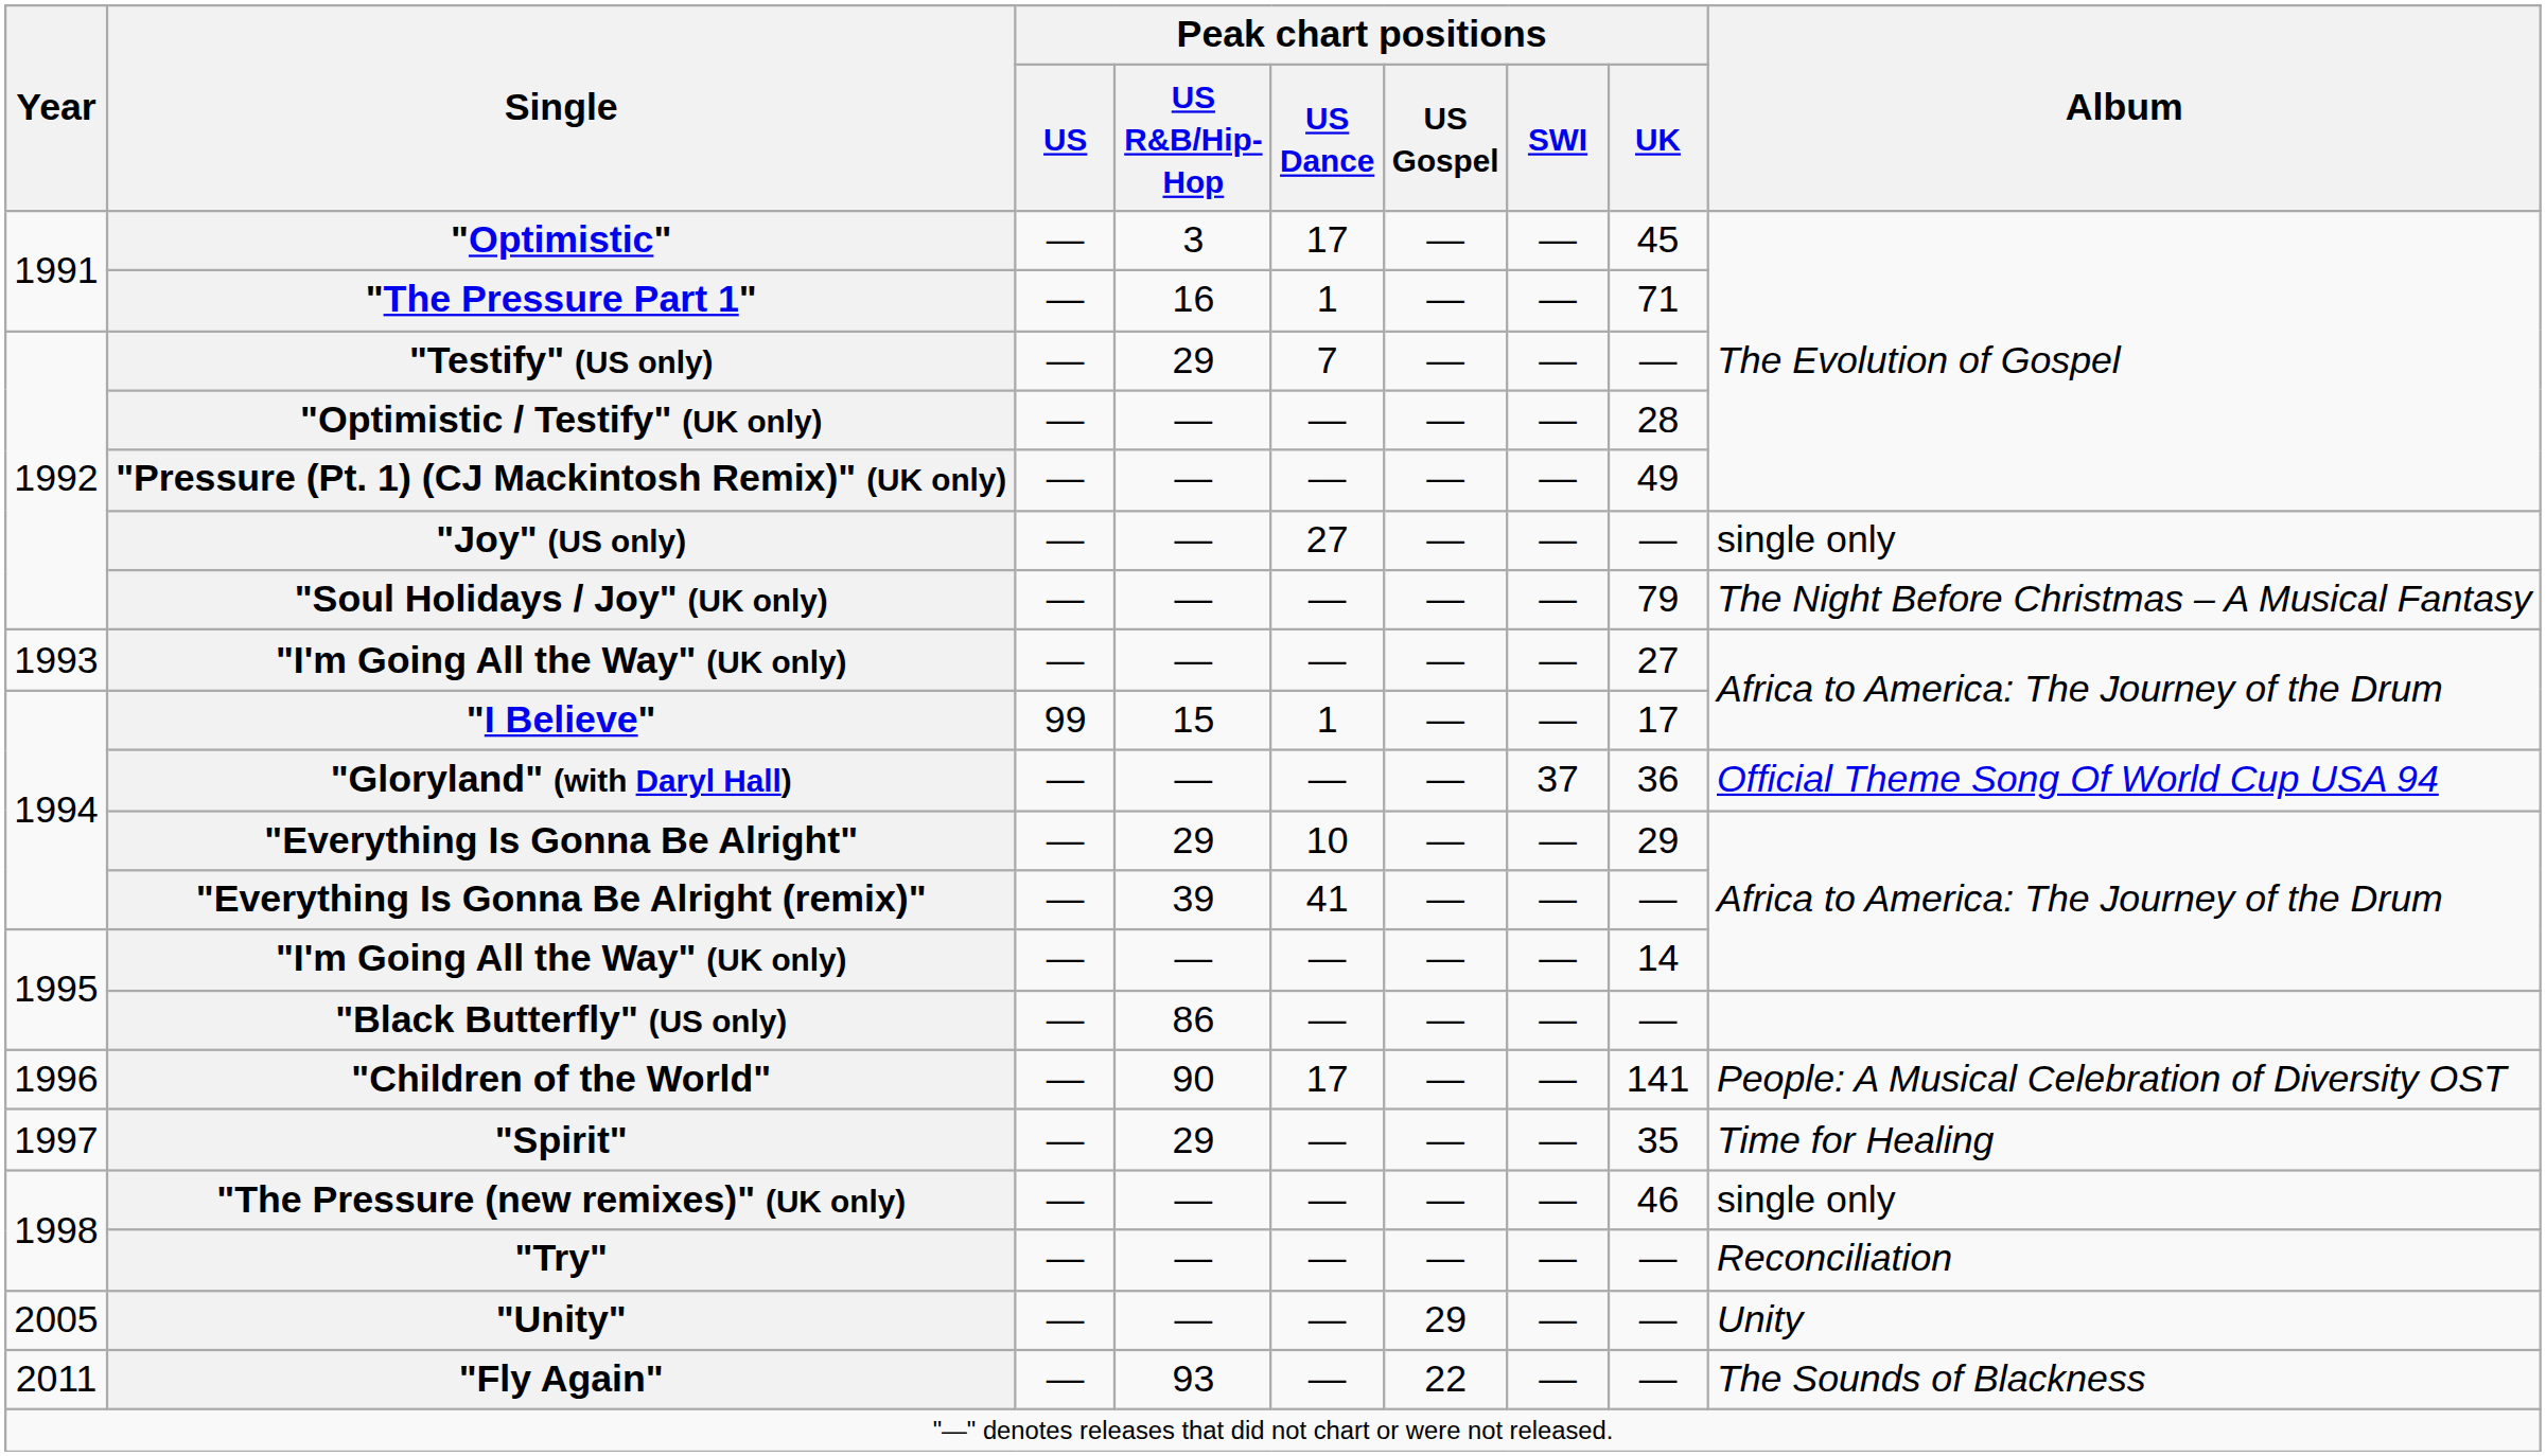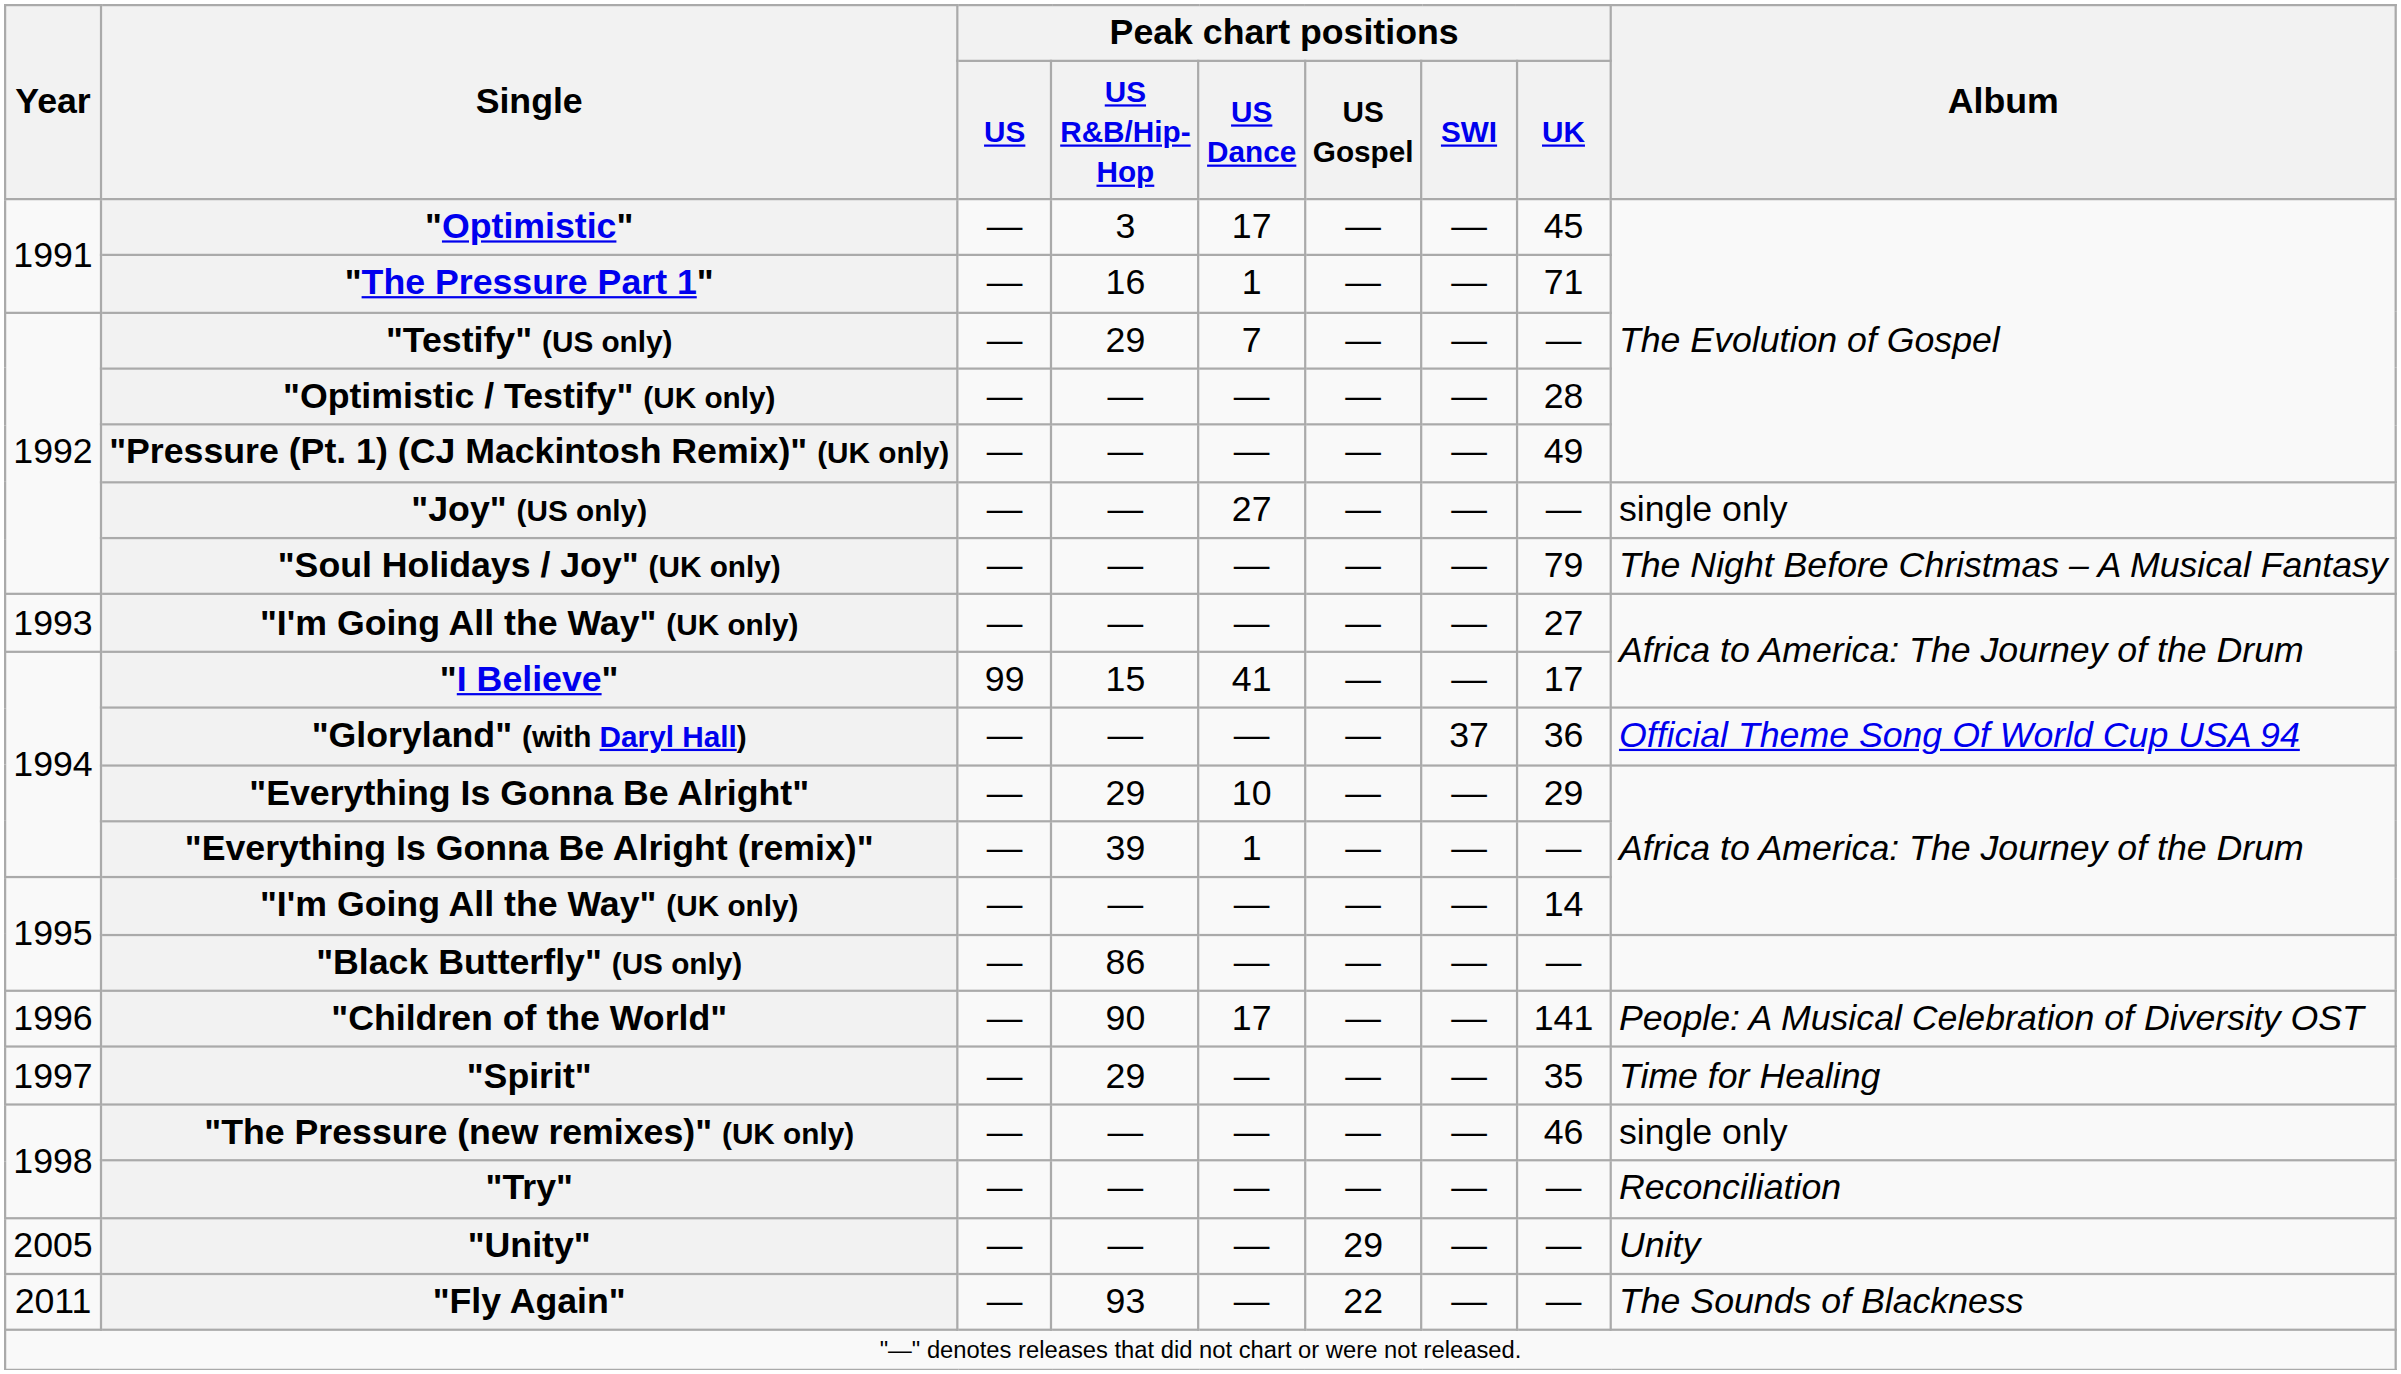 <table class="wikitable plainrowheaders" style="text-align:center;">
 <tr>
 <th rowspan="2">Year</th>
 <th rowspan="2">Single</th>
 <th colspan="6">Peak chart positions</th>
 <th rowspan="2">Album</th>
 </tr>
 <tr>
 <th width="35"><small><a href='#'>US</a></small><br></th>
 <th width="35"><small><a href='#'>US R&B/Hip-Hop</a></small><br></th>
 <th width="35"><small><a href='#'>US Dance</a></small><br></th>
 <th width="35"><small>US Gospel</small><br></th>
 <th width="35"><small><a href='#'>SWI</a></small><br></th>
 <th width="35"><small><a href='#'>UK</a></small><br></th>
 </tr>
 <tr>
 <td rowspan="2">1991</td>
 <th scope="row">"<a href='#'>Optimistic</a>"</th>
 <td>—</td>
 <td>3</td>
 <td>17</td>
 <td>—</td>
 <td>—</td>
 <td>45</td>
 <td align="left" rowspan="5"><em>The Evolution of Gospel</em></td>
 </tr>
 <tr>
 <th scope="row">"<a href='#'>The Pressure Part 1</a>"</th>
 <td>—</td>
 <td>16</td>
 <td>1</td>
 <td>—</td>
 <td>—</td>
 <td>71</td>
 </tr>
 <tr>
 <td rowspan="5">1992</td>
 <th scope="row">"Testify" <small>(US only)</small></th>
 <td>—</td>
 <td>29</td>
 <td>7</td>
 <td>—</td>
 <td>—</td>
 <td>—</td>
 </tr>
 <tr>
 <th scope="row">"Optimistic / Testify" <small>(UK only)</small></th>
 <td>—</td>
 <td>—</td>
 <td>—</td>
 <td>—</td>
 <td>—</td>
 <td>28</td>
 </tr>
 <tr>
 <th scope="row">"Pressure (Pt. 1) (CJ Mackintosh Remix)" <small>(UK only)</small></th>
 <td>—</td>
 <td>—</td>
 <td>—</td>
 <td>—</td>
 <td>—</td>
 <td>49</td>
 </tr>
 <tr>
 <th scope="row">"Joy" <small>(US only)</small></th>
 <td>—</td>
 <td>—</td>
 <td>27</td>
 <td>—</td>
 <td>—</td>
 <td>—</td>
 <td align="left">single only</td>
 </tr>
 <tr>
 <th scope="row">"Soul Holidays / Joy" <small>(UK only)</small></th>
 <td>—</td>
 <td>—</td>
 <td>—</td>
 <td>—</td>
 <td>—</td>
 <td>79</td>
 <td align="left"><em>The Night Before Christmas – A Musical Fantasy</em></td>
 </tr>
 <tr>
 <td>1993</td>
 <th scope="row">"I'm Going All the Way" <small>(UK only)</small></th>
 <td>—</td>
 <td>—</td>
 <td>—</td>
 <td>—</td>
 <td>—</td>
 <td>27</td>
 <td align="left" rowspan="2"><em>Africa to America: The Journey of the Drum</em></td>
 </tr>
 <tr>
 <td rowspan="4">1994</td>
 <th scope="row">"<a href='#'>I Believe</a>"</th>
 <td>99</td>
 <td>15</td>
-<td>1</td>
+<td>41</td>
 <td>—</td>
 <td>—</td>
 <td>17</td>
 </tr>
 <tr>
 <th scope="row">"Gloryland" <small>(with <a href='#'>Daryl Hall</a>)</small></th>
 <td>—</td>
 <td>—</td>
 <td>—</td>
 <td>—</td>
 <td>37</td>
 <td>36</td>
 <td align="left"><em><a href='#'>Official Theme Song Of World Cup USA 94</a></em></td>
 </tr>
 <tr>
 <th scope="row">"Everything Is Gonna Be Alright"</th>
 <td>—</td>
 <td>29</td>
 <td>10</td>
 <td>—</td>
 <td>—</td>
 <td>29</td>
 <td align="left" rowspan="3"><em>Africa to America: The Journey of the Drum</em></td>
 </tr>
 <tr>
 <th scope="row">"Everything Is Gonna Be Alright (remix)"</th>
 <td>—</td>
 <td>39</td>
-<td>41</td>
+<td>1</td>
 <td>—</td>
 <td>—</td>
 <td>—</td>
 </tr>
 <tr>
 <td rowspan="2">1995</td>
 <th scope="row">"I'm Going All the Way" <small>(UK only)</small></th>
 <td>—</td>
 <td>—</td>
 <td>—</td>
 <td>—</td>
 <td>—</td>
 <td>14</td>
 </tr>
 <tr>
 <th scope="row">"Black Butterfly" <small>(US only)</small></th>
 <td>—</td>
 <td>86</td>
 <td>—</td>
 <td>—</td>
 <td>—</td>
 <td>—</td>
 </tr>
 <tr>
 <td>1996</td>
 <th scope="row">"Children of the World"</th>
 <td>—</td>
 <td>90</td>
 <td>17</td>
 <td>—</td>
 <td>—</td>
 <td>141</td>
 <td align="left"><em>People: A Musical Celebration of Diversity OST</em></td>
 </tr>
 <tr>
 <td>1997</td>
 <th scope="row">"Spirit"</th>
 <td>—</td>
 <td>29</td>
 <td>—</td>
 <td>—</td>
 <td>—</td>
 <td>35</td>
 <td align="left"><em>Time for Healing</em></td>
 </tr>
 <tr>
 <td rowspan="2">1998</td>
 <th scope="row">"The Pressure (new remixes)" <small>(UK only)</small></th>
 <td>—</td>
 <td>—</td>
 <td>—</td>
 <td>—</td>
 <td>—</td>
 <td>46</td>
 <td align="left">single only</td>
 </tr>
 <tr>
 <th scope="row">"Try"</th>
 <td>—</td>
 <td>—</td>
 <td>—</td>
 <td>—</td>
 <td>—</td>
 <td>—</td>
 <td align="left"><em>Reconciliation</em></td>
 </tr>
 <tr>
 <td>2005</td>
 <th scope="row">"Unity"</th>
 <td>—</td>
 <td>—</td>
 <td>—</td>
 <td>29</td>
 <td>—</td>
 <td>—</td>
 <td align="left"><em>Unity</em></td>
 </tr>
 <tr>
 <td>2011</td>
 <th scope="row">"Fly Again"</th>
 <td>—</td>
 <td>93</td>
 <td>—</td>
 <td>22</td>
 <td>—</td>
 <td>—</td>
 <td align="left"><em>The Sounds of Blackness</em></td>
 </tr>
 <tr>
 <td align="center" colspan="13" style="font-size:8pt">"—" denotes releases that did not chart or were not released.</td>
 </tr>
 </table>
